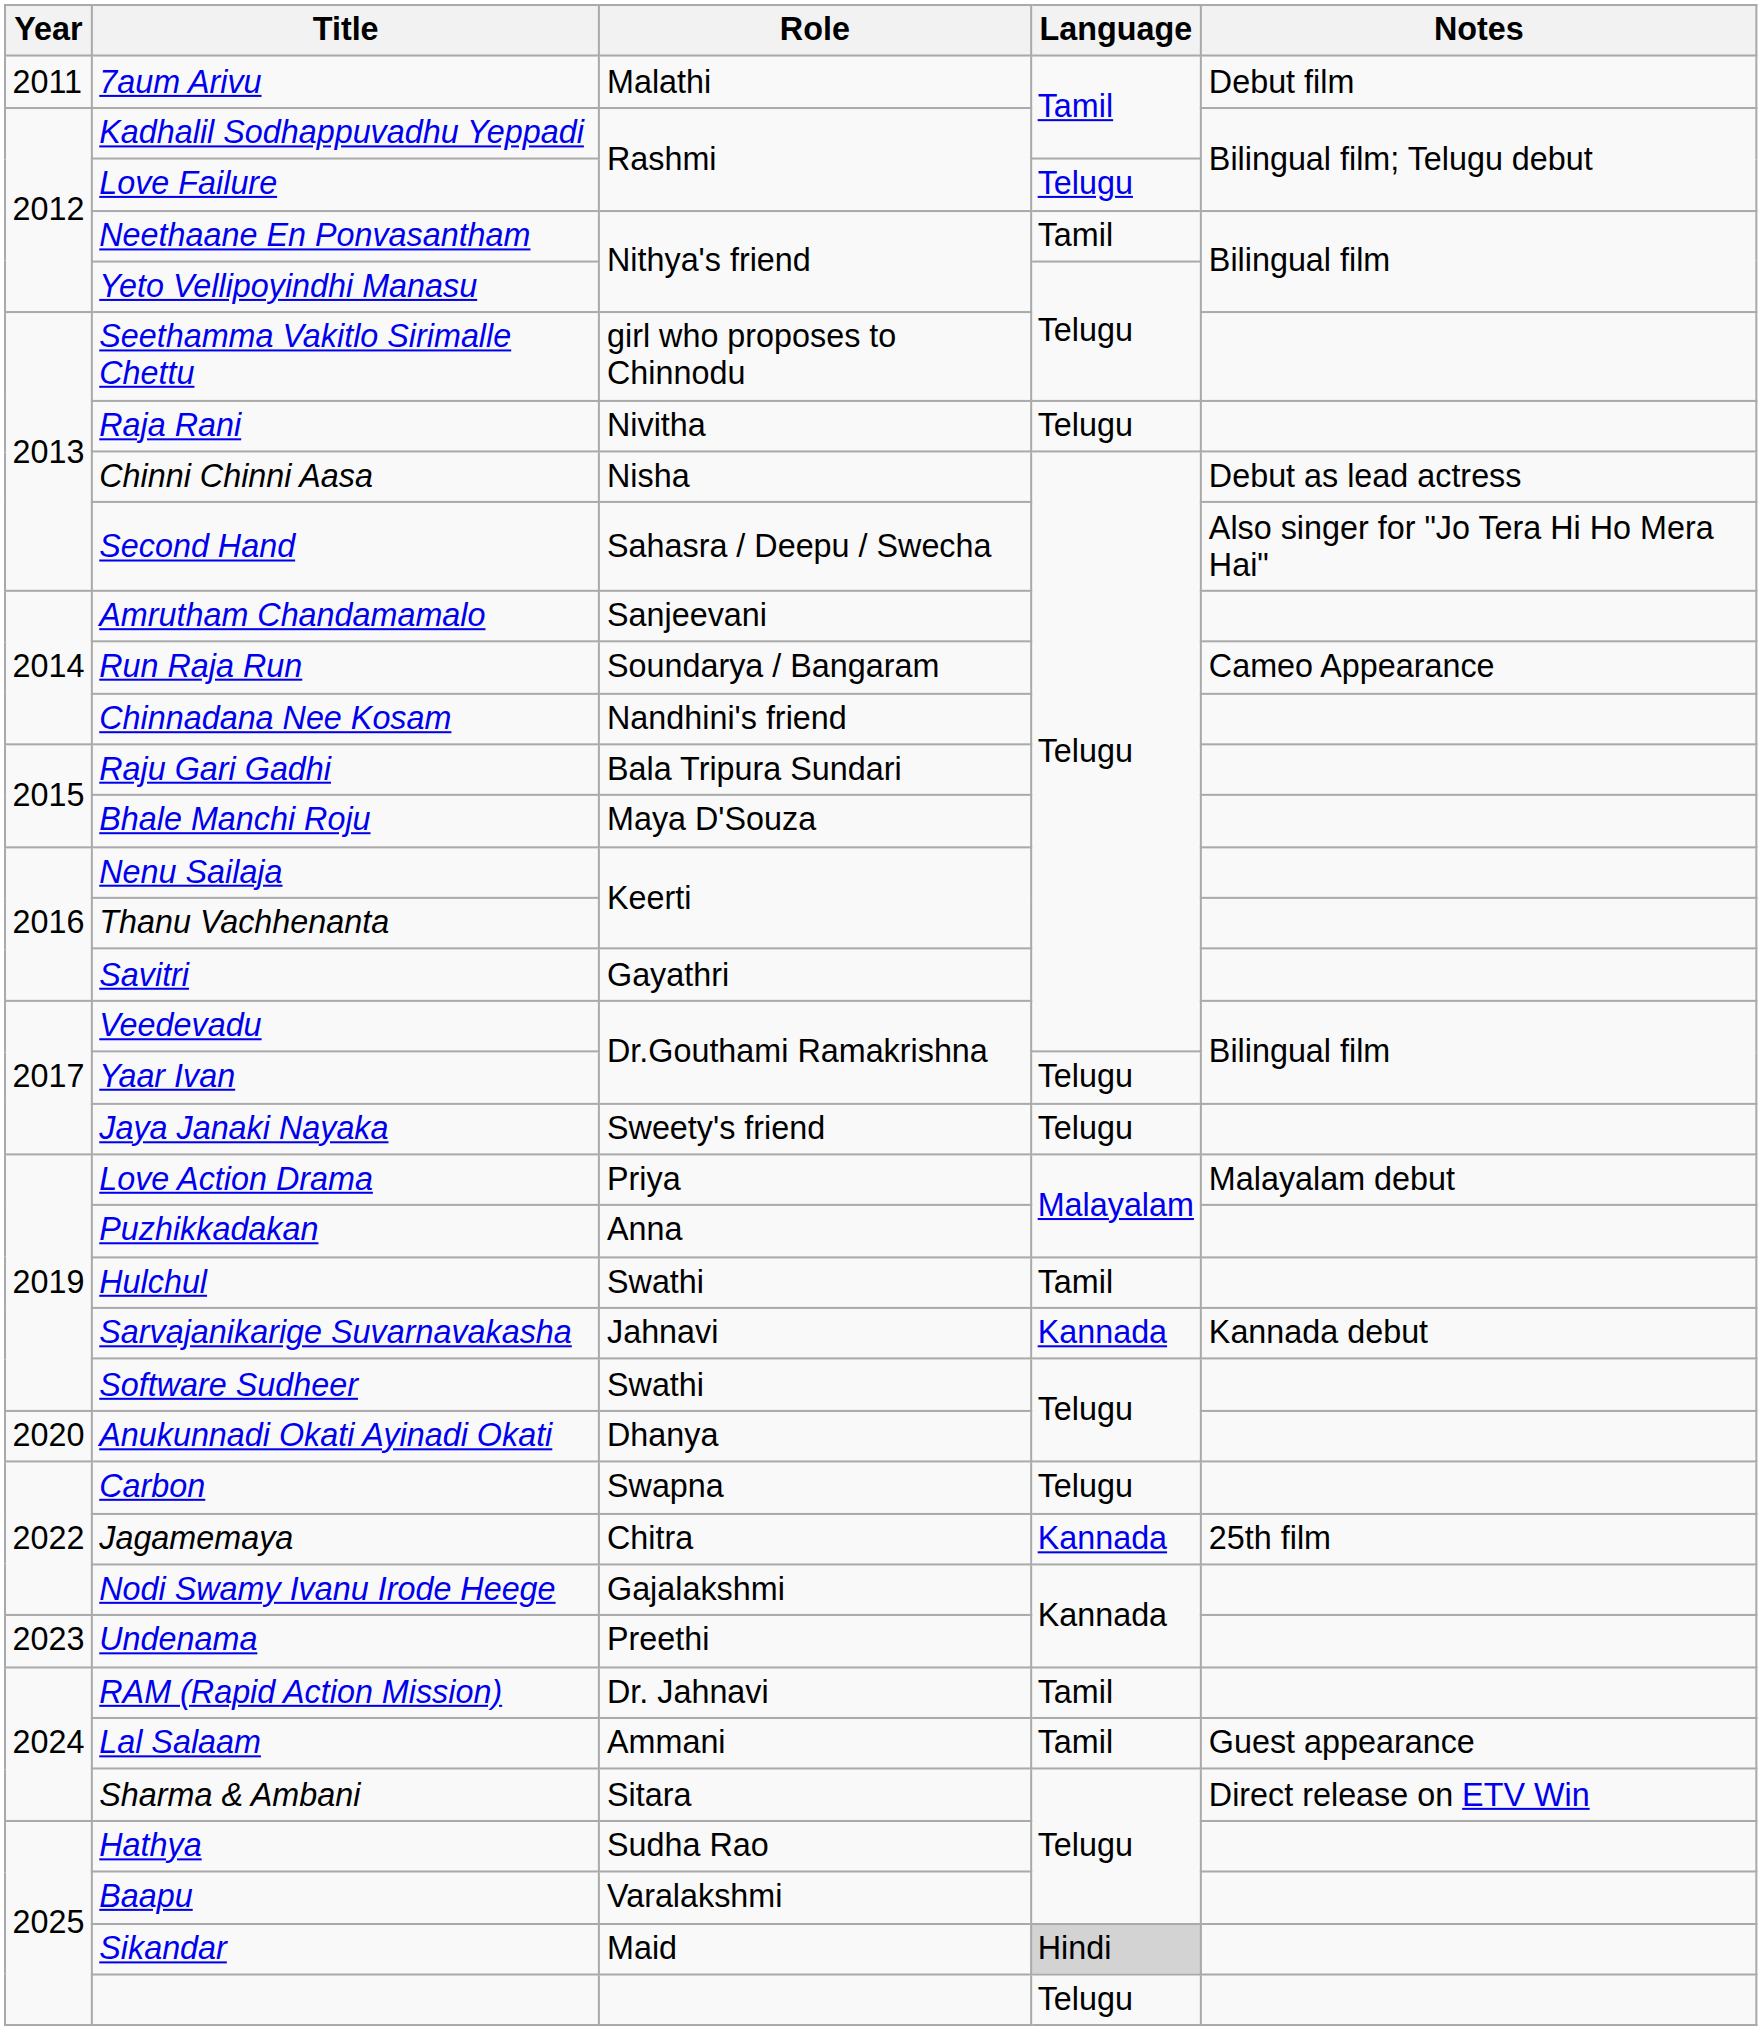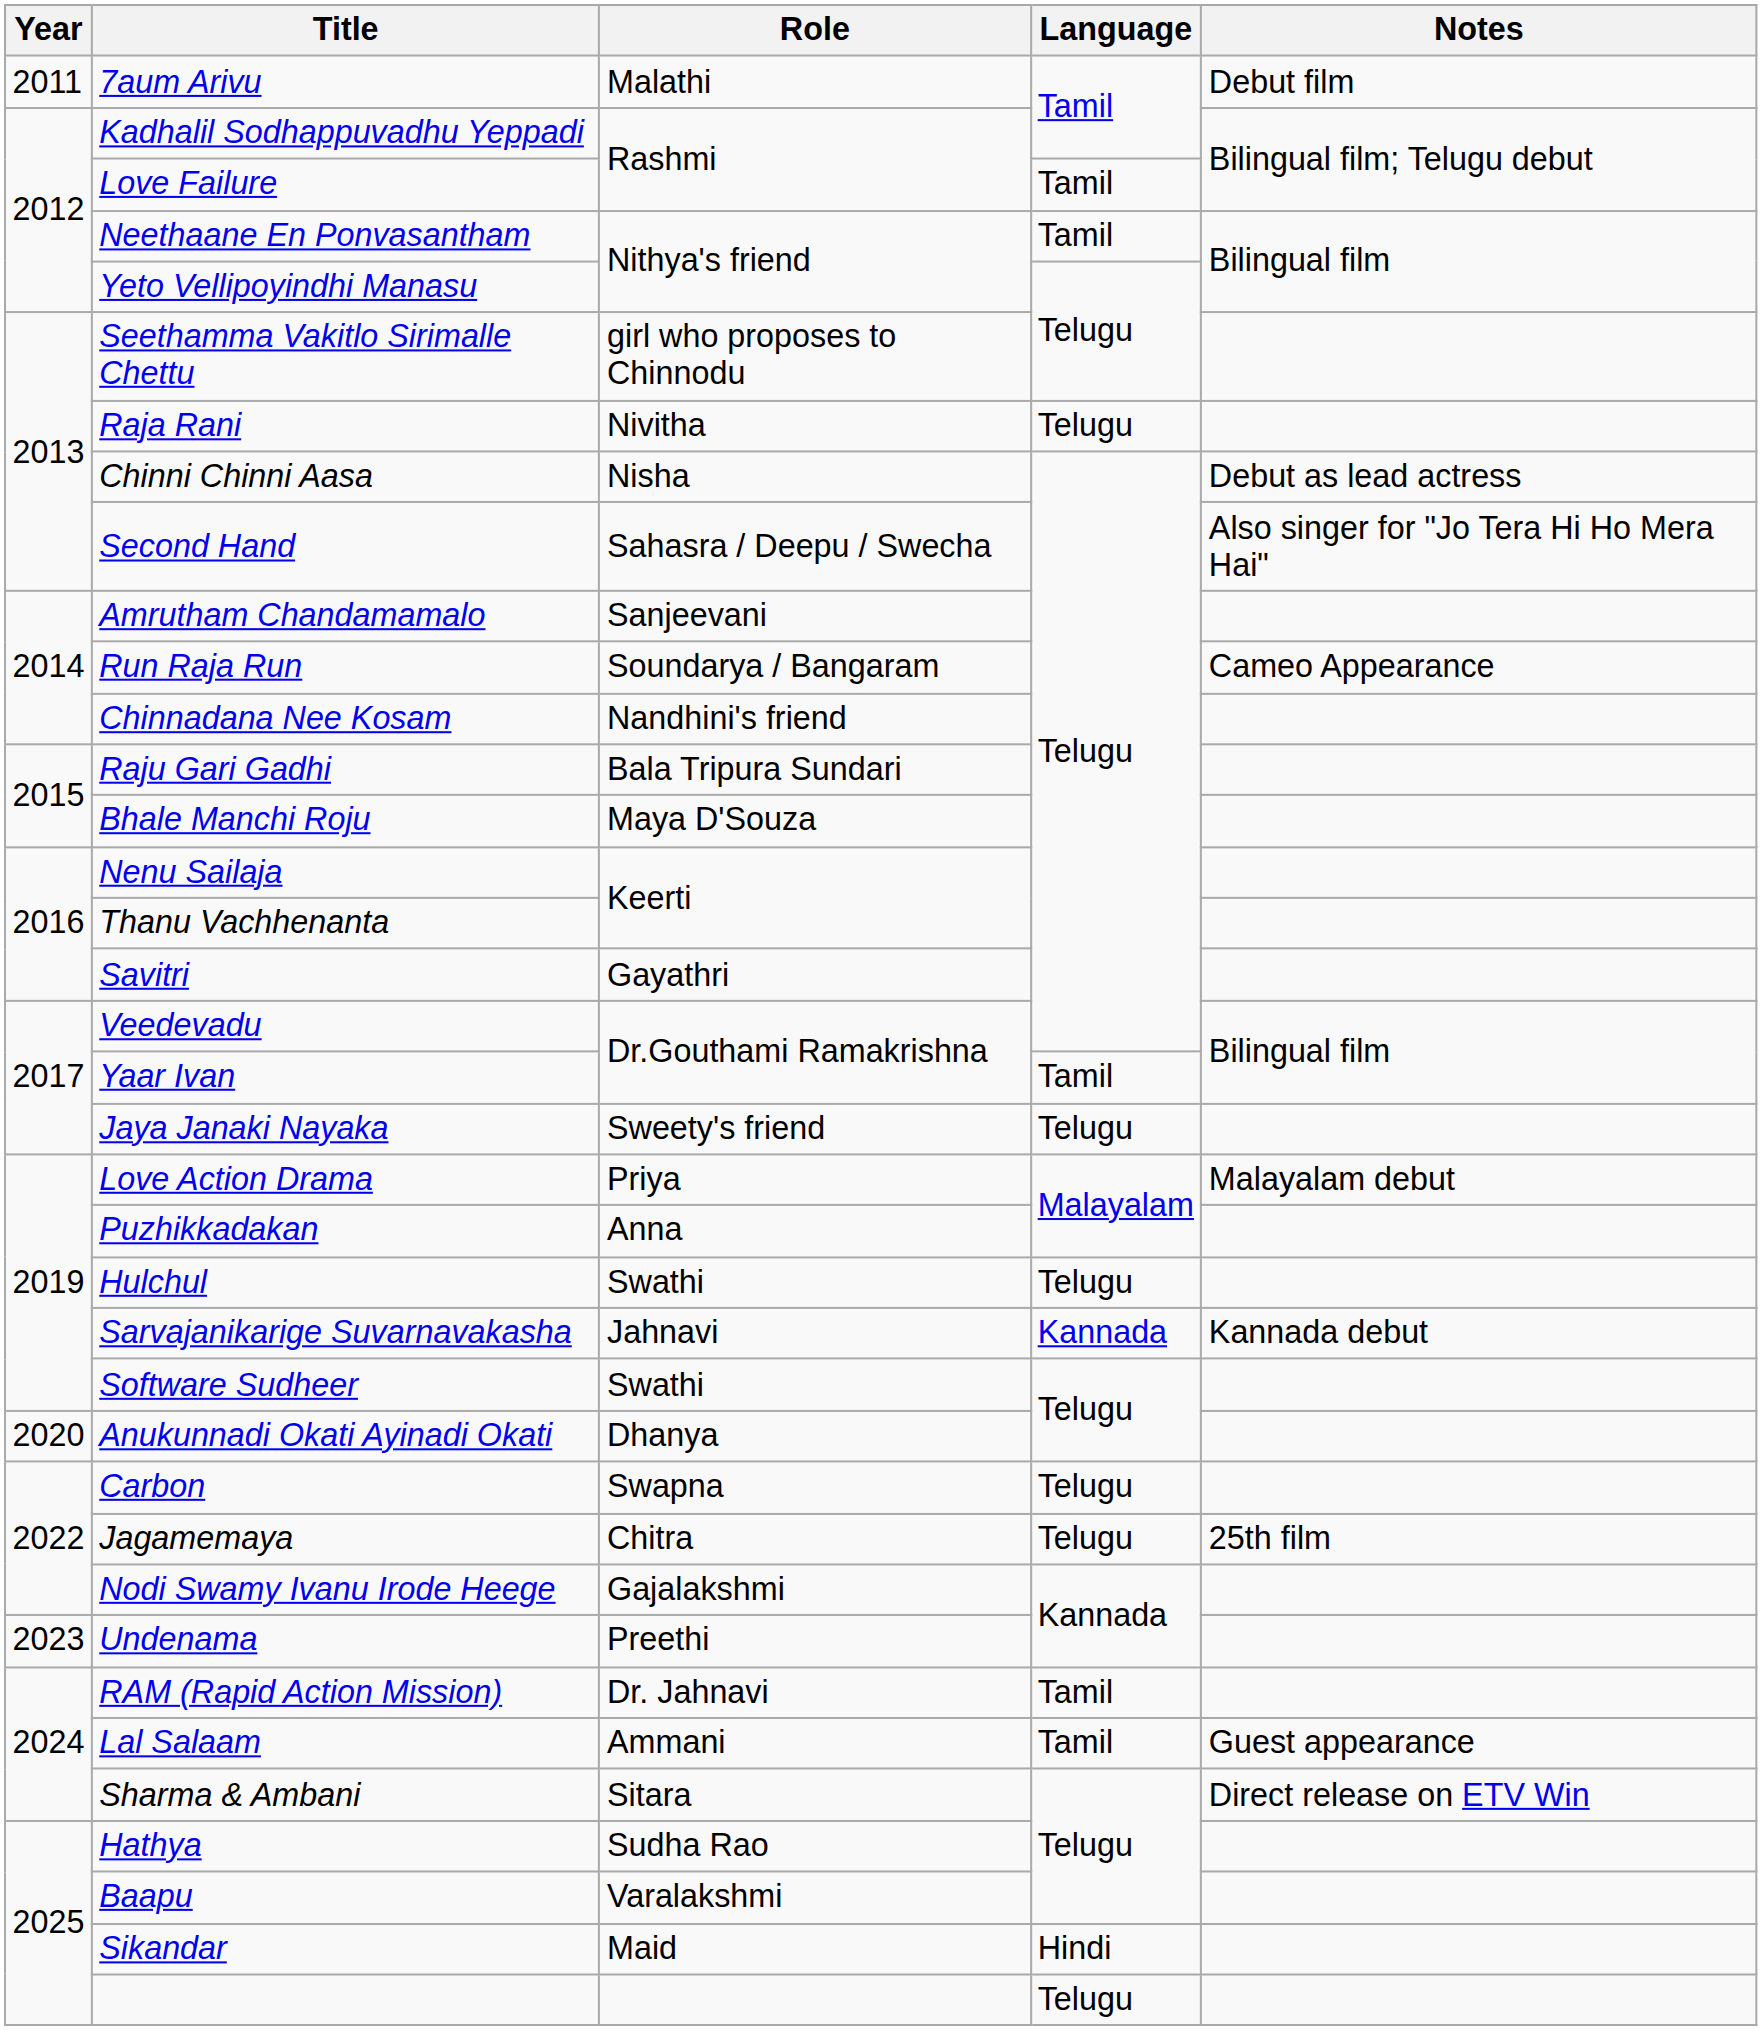 <table class="wikitable sortable">
 <tr>
 <th scope="col">Year</th>
 <th scope="col">Title</th>
 <th scope="col">Role</th>
 <th scope="col">Language</th>
 <th scope="col" class="unsortable">Notes</th>
 </tr>
 <tr>
 <td>2011</td>
 <td><em><a href='#'>7aum Arivu</a></em></td>
 <td>Malathi</td>
 <td rowspan="2"><a href='#'>Tamil</a></td>
 <td>Debut film</td>
 </tr>
 <tr>
 <td rowspan=4>2012</td>
 <td><em><a href='#'>Kadhalil Sodhappuvadhu Yeppadi</a></em></td>
 <td rowspan=2>Rashmi</td>
 <td rowspan =2>Bilingual film; Telugu debut</td>
 </tr>
 <tr>
 <td><em><a href='#'>Love Failure</a></em></td>
-<td><a href='#'>Telugu</a></td>
+<td>Tamil</td>
 </tr>
 <tr>
 <td><em><a href='#'>Neethaane En Ponvasantham</a></em></td>
 <td rowspan=2>Nithya's friend</td>
 <td>Tamil</td>
 <td rowspan =2>Bilingual film</td>
 </tr>
 <tr>
 <td><em><a href='#'>Yeto Vellipoyindhi Manasu</a></em></td>
 <td rowspan="2">Telugu</td>
 </tr>
 <tr>
 <td rowspan=4>2013</td>
 <td><em><a href='#'>Seethamma Vakitlo Sirimalle Chettu</a></em></td>
 <td>girl who proposes to Chinnodu</td>
 <td></td>
 </tr>
 <tr>
 <td><em><a href='#'>Raja Rani</a></em></td>
 <td>Nivitha</td>
 <td>Telugu</td>
 <td></td>
 </tr>
 <tr>
 <td><em>Chinni Chinni Aasa</em></td>
 <td>Nisha</td>
 <td rowspan="11">Telugu</td>
 <td>Debut as lead actress</td>
 </tr>
 <tr>
 <td><em><a href='#'>Second Hand</a></em></td>
 <td>Sahasra / Deepu / Swecha</td>
 <td>Also singer for "Jo Tera Hi Ho Mera Hai"</td>
 </tr>
 <tr>
 <td rowspan=3>2014</td>
 <td><em><a href='#'>Amrutham Chandamamalo</a></em></td>
 <td>Sanjeevani</td>
 <td></td>
 </tr>
 <tr>
 <td><em><a href='#'>Run Raja Run</a></em></td>
 <td>Soundarya / Bangaram</td>
 <td>Cameo Appearance</td>
 </tr>
 <tr>
 <td><em><a href='#'>Chinnadana Nee Kosam</a></em></td>
 <td>Nandhini's friend</td>
 <td></td>
 </tr>
 <tr>
 <td rowspan=2>2015</td>
 <td><em><a href='#'>Raju Gari Gadhi</a></em></td>
 <td>Bala Tripura Sundari</td>
 <td></td>
 </tr>
 <tr>
 <td><em><a href='#'>Bhale Manchi Roju</a></em></td>
 <td>Maya D'Souza</td>
 <td></td>
 </tr>
 <tr>
 <td rowspan=3>2016</td>
 <td><em><a href='#'>Nenu Sailaja</a></em></td>
 <td rowspan=2>Keerti</td>
 <td></td>
 </tr>
 <tr>
 <td><em>Thanu Vachhenanta</em></td>
 <td></td>
 </tr>
 <tr>
 <td><em><a href='#'>Savitri</a></em></td>
 <td>Gayathri</td>
 <td></td>
 </tr>
 <tr>
 <td rowspan=3>2017</td>
 <td><em><a href='#'>Veedevadu</a></em></td>
 <td rowspan=2>Dr.Gouthami Ramakrishna</td>
 <td rowspan=2>Bilingual film</td>
 </tr>
 <tr>
 <td><em><a href='#'>Yaar Ivan</a></em></td>
-<td>Telugu</td>
+<td>Tamil</td>
 </tr>
 <tr>
 <td><em><a href='#'>Jaya Janaki Nayaka</a></em></td>
 <td>Sweety's friend</td>
 <td>Telugu</td>
 <td></td>
 </tr>
 <tr>
 <td rowspan="5">2019</td>
 <td><em><a href='#'>Love Action Drama</a></em></td>
 <td>Priya</td>
 <td rowspan="2"><a href='#'>Malayalam</a></td>
 <td>Malayalam debut</td>
 </tr>
 <tr>
 <td><em><a href='#'>Puzhikkadakan</a></em></td>
 <td>Anna</td>
 <td></td>
 </tr>
 <tr>
 <td><em><a href='#'>Hulchul</a></em></td>
 <td>Swathi</td>
-<td>Tamil</td>
+<td>Telugu</td>
 <td></td>
 </tr>
 <tr>
 <td><em><a href='#'>Sarvajanikarige Suvarnavakasha</a></em></td>
 <td>Jahnavi</td>
 <td><a href='#'>Kannada</a></td>
 <td>Kannada debut</td>
 </tr>
 <tr>
 <td><em><a href='#'>Software Sudheer</a></em></td>
 <td>Swathi</td>
 <td rowspan=2>Telugu</td>
 <td></td>
 </tr>
 <tr>
 <td>2020</td>
 <td><em><a href='#'>Anukunnadi Okati Ayinadi Okati</a></em></td>
 <td>Dhanya</td>
 <td></td>
 </tr>
 <tr>
 <td rowspan=3>2022</td>
 <td><em><a href='#'>Carbon</a></em></td>
 <td>Swapna</td>
 <td>Telugu</td>
 <td></td>
 </tr>
 <tr>
 <td><em>Jagamemaya</em></td>
 <td>Chitra</td>
-<td><a href='#'>Kannada</a></td>
+<td>Telugu</td>
 <td>25th film</td>
 </tr>
 <tr>
 <td><em><a href='#'>Nodi Swamy Ivanu Irode Heege</a></em></td>
 <td>Gajalakshmi</td>
 <td rowspan="2">Kannada</td>
 <td></td>
 </tr>
 <tr>
 <td>2023</td>
 <td><em><a href='#'>Undenama</a></em></td>
 <td>Preethi</td>
 <td></td>
 </tr>
 <tr>
 <td rowspan="3">2024</td>
 <td><em><a href='#'>RAM (Rapid Action Mission)</a></em></td>
 <td>Dr. Jahnavi</td>
 <td>Tamil</td>
 <td></td>
 </tr>
 <tr>
 <td><em><a href='#'>Lal Salaam</a></em></td>
 <td>Ammani</td>
 <td>Tamil</td>
 <td>Guest appearance </td>
 </tr>
 <tr>
 <td><em>Sharma & Ambani</em></td>
 <td>Sitara</td>
 <td rowspan="3">Telugu</td>
 <td>Direct release on <a href='#'>ETV Win</a></td>
 </tr>
 <tr>
 <td rowspan="4">2025</td>
 <td><em><a href='#'>Hathya</a></em></td>
 <td>Sudha Rao</td>
 <td></td>
 </tr>
 <tr>
 <td><em><a href='#'>Baapu</a></em></td>
 <td>Varalakshmi</td>
 <td></td>
 </tr>
 <tr>
 <td><em><a href='#'>Sikandar</a></em></td>
 <td>Maid</td>
-<td style="background: lightgrey;">Hindi</td>
+<td>Hindi</td>
 <td></td>
 </tr>
 <tr>
 <td></td>
 <td></td>
 <td>Telugu</td>
 <td></td>
 </tr>
 </table>
